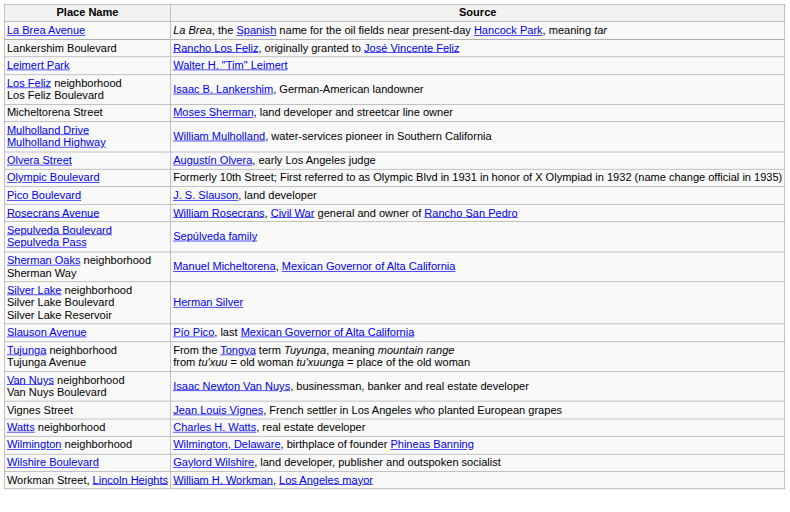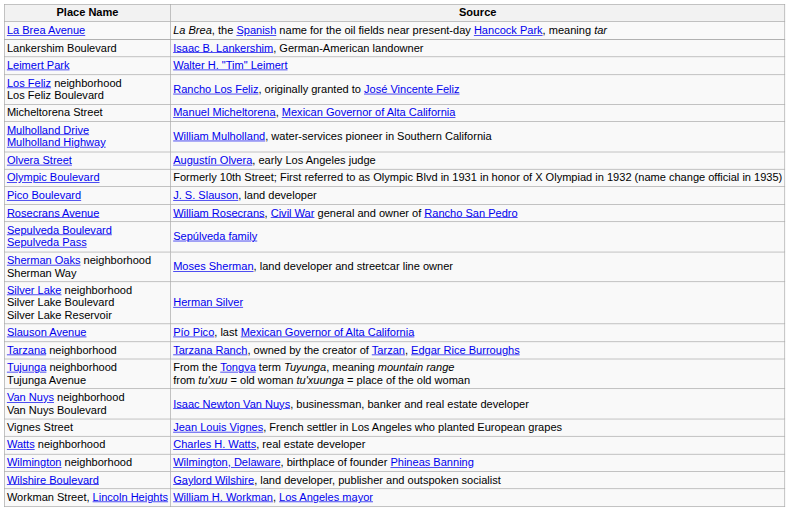 <table class="wikitable">
 <tr>
 <th>Place Name</th>
 <th>Source</th>
 </tr>
 <tr>
 <td><a href='#'>La Brea Avenue</a></td>
 <td><em>La Brea</em>, the <a href='#'>Spanish</a> name for the oil fields near present-day <a href='#'>Hancock Park</a>, meaning <em>tar</em></td>
 </tr>
 <tr>
 </tr>
 <tr>
 </tr>
 <tr>
 <td>Lankershim Boulevard</td>
-<td><a href='#'>Rancho Los Feliz</a>, originally granted to <a href='#'>José Vincente Feliz</a></td>
+<td><a href='#'>Isaac B. Lankershim</a>, German-American landowner</td>
 </tr>
 <tr>
 <td><a href='#'>Leimert Park</a></td>
 <td><a href='#'>Walter H. "Tim" Leimert</a></td>
 </tr>
 <tr>
 <td><a href='#'>Los Feliz</a> neighborhood<br>Los Feliz Boulevard</td>
-<td><a href='#'>Isaac B. Lankershim</a>, German-American landowner</td>
+<td><a href='#'>Rancho Los Feliz</a>, originally granted to <a href='#'>José Vincente Feliz</a></td>
 </tr>
 <tr>
 <td>Micheltorena Street</td>
-<td><a href='#'>Moses Sherman</a>, land developer and streetcar line owner</td>
+<td><a href='#'>Manuel Micheltorena</a>,  <a href='#'>Mexican Governor of Alta California</a></td>
 </tr>
 <tr>
 <td><a href='#'>Mulholland Drive</a> <br><a href='#'>Mulholland Highway</a></td>
 <td><a href='#'>William Mulholland</a>, water-services pioneer in Southern California</td>
 </tr>
 <tr>
 <td><a href='#'>Olvera Street</a></td>
 <td><a href='#'>Augustín Olvera</a>, early Los Angeles judge</td>
 </tr>
 <tr>
 <td><a href='#'>Olympic Boulevard</a></td>
 <td>Formerly 10th Street; First referred to as Olympic Blvd in 1931 in honor of X Olympiad in 1932 (name change official in 1935) </td>
 </tr>
 <tr>
 <td><a href='#'>Pico Boulevard</a></td>
 <td><a href='#'>J. S. Slauson</a>, land developer</td>
 </tr>
 <tr>
 <td><a href='#'>Rosecrans Avenue</a></td>
 <td><a href='#'>William Rosecrans</a>, <a href='#'>Civil War</a> general and owner of <a href='#'>Rancho San Pedro</a></td>
 </tr>
 <tr>
 <td><a href='#'>Sepulveda Boulevard</a><br><a href='#'>Sepulveda Pass</a></td>
 <td><a href='#'>Sepúlveda family</a></td>
 </tr>
 <tr>
 <td><a href='#'>Sherman Oaks</a> neighborhood<br>Sherman Way</td>
-<td><a href='#'>Manuel Micheltorena</a>,  <a href='#'>Mexican Governor of Alta California</a></td>
+<td><a href='#'>Moses Sherman</a>, land developer and streetcar line owner</td>
 </tr>
 <tr>
 <td><a href='#'>Silver Lake</a> neighborhood<br>Silver Lake Boulevard<br>Silver Lake Reservoir</td>
 <td><a href='#'>Herman Silver</a></td>
 </tr>
 <tr>
 <td><a href='#'>Slauson Avenue</a></td>
 <td><a href='#'>Pío Pico</a>, last <a href='#'>Mexican Governor of Alta California</a></td>
+</tr>
+<tr>
+<td><a href='#'>Tarzana</a> neighborhood</td>
+<td><a href='#'>Tarzana Ranch</a>, owned by the creator of <a href='#'>Tarzan</a>, <a href='#'>Edgar Rice Burroughs</a></td>
 </tr>
 <tr>
 <td><a href='#'>Tujunga</a> neighborhood<br>Tujunga Avenue</td>
 <td>From the <a href='#'>Tongva</a> term <em>Tuyunga</em>, meaning <em>mountain range</em>  <br>from <em>tu'xuu</em> = old woman <em>tu'xuunga</em> = place of the old woman</td>
 </tr>
 <tr>
 <td><a href='#'>Van Nuys</a> neighborhood<br>Van Nuys Boulevard</td>
 <td><a href='#'>Isaac Newton Van Nuys</a>, businessman, banker and real estate developer</td>
 </tr>
 <tr>
 <td>Vignes Street</td>
 <td><a href='#'>Jean Louis Vignes</a>, French settler in Los Angeles who planted European grapes</td>
 </tr>
 <tr>
 <td><a href='#'>Watts</a> neighborhood</td>
 <td><a href='#'>Charles H. Watts</a>, real estate developer</td>
 </tr>
 <tr>
 <td><a href='#'>Wilmington</a> neighborhood</td>
 <td><a href='#'>Wilmington, Delaware</a>, birthplace of founder <a href='#'>Phineas Banning</a></td>
 </tr>
 <tr>
 <td><a href='#'>Wilshire Boulevard</a></td>
 <td><a href='#'>Gaylord Wilshire</a>, land developer, publisher and outspoken socialist</td>
 </tr>
 <tr>
 <td>Workman Street, <a href='#'>Lincoln Heights</a></td>
 <td><a href='#'>William H. Workman</a>, <a href='#'>Los Angeles mayor</a></td>
 </tr>
 </table>
